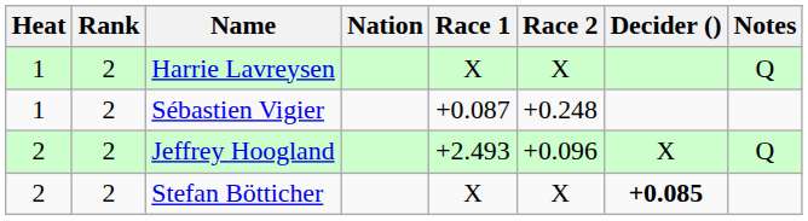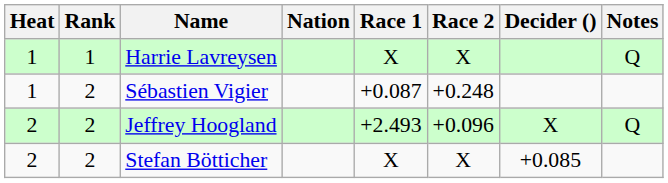 <table class="wikitable sortable" style="text-align:center">
 <tr>
 <th>Heat</th>
 <th>Rank</th>
 <th>Name</th>
 <th>Nation</th>
 <th>Race 1</th>
 <th>Race 2</th>
 <th>Decider ()</th>
 <th>Notes</th>
 </tr>
 <tr bgcolor=ccffcc>
 <td>1</td>
-<td>2</td>
+<td>1</td>
 <td align=left><a href='#'>Harrie Lavreysen</a></td>
 <td align=left></td>
 <td>X</td>
 <td>X</td>
 <td></td>
 <td>Q</td>
 </tr>
 <tr>
 <td>1</td>
 <td>2</td>
 <td align=left><a href='#'>Sébastien Vigier</a></td>
 <td align=left></td>
 <td>+0.087</td>
 <td>+0.248</td>
 <td></td>
 <td></td>
 </tr>
 <tr bgcolor=ccffcc>
 <td>2</td>
 <td>2</td>
 <td align=left><a href='#'>Jeffrey Hoogland</a></td>
 <td align=left></td>
 <td>+2.493</td>
 <td>+0.096</td>
 <td>X</td>
 <td>Q</td>
 </tr>
 <tr>
 <td>2</td>
 <td>2</td>
 <td align=left><a href='#'>Stefan Bötticher</a></td>
 <td align=left></td>
 <td>X</td>
 <td>X</td>
-<td><strong>+0.085</strong></td>
+<td>+0.085</td>
 <td></td>
 </tr>
 </table>
